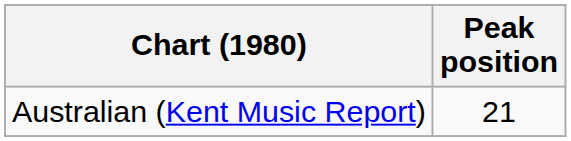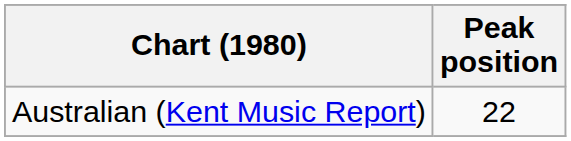 <table class="wikitable">
 <tr>
 <th>Chart (1980)</th>
 <th>Peak<br>position</th>
 </tr>
 <tr>
 <td>Australian (<a href='#'>Kent Music Report</a>)</td>
-<td align="center">21</td>
+<td align="center">22</td>
 </tr>
 </table>
